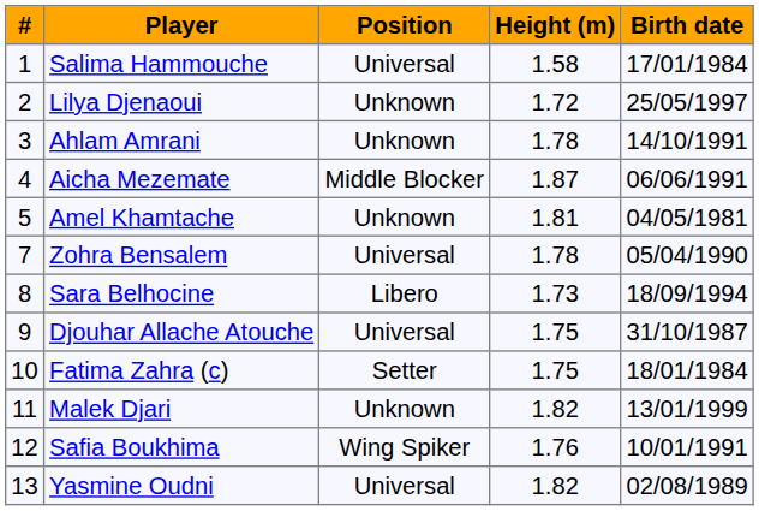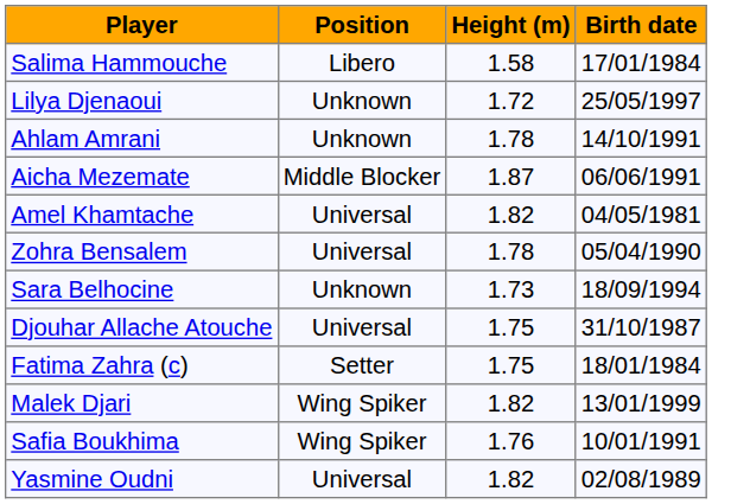 <table cellpadding="3" cellspacing="0" border="1" style="background: #f7f8ff; font-size: 95%; border: gray solid 1px; border-collapse: collapse;">
 <tr style="background: #FFA700">
-<td align=center><strong>#</strong></td>
 <td align=center><strong>Player</strong></td>
 <td align=center><strong>Position</strong></td>
 <td align=center><strong>Height (m)</strong></td>
 <td align=center><strong>Birth date</strong></td>
 </tr>
 <tr align=center>
-<td>1</td>
 <td align=left> <a href='#'>Salima Hammouche</a></td>
-<td>Universal</td>
+<td>Libero</td>
 <td>1.58</td>
 <td>17/01/1984</td>
 </tr>
 <tr style="text-align:center;">
-<td>2</td>
 <td align=left> <a href='#'>Lilya Djenaoui</a></td>
 <td>Unknown</td>
 <td>1.72</td>
 <td>25/05/1997</td>
 </tr>
 <tr style="text-align:center;">
-<td>3</td>
 <td align=left> <a href='#'>Ahlam Amrani</a></td>
 <td>Unknown</td>
 <td>1.78</td>
 <td>14/10/1991</td>
 </tr>
 <tr align=center>
-<td>4</td>
 <td align=left> <a href='#'>Aicha Mezemate</a></td>
 <td>Middle Blocker</td>
 <td>1.87</td>
 <td>06/06/1991</td>
 </tr>
 <tr align=center>
-<td>5</td>
 <td align=left> <a href='#'>Amel Khamtache</a></td>
-<td>Unknown</td>
-<td>1.81</td>
+<td>Universal</td>
+<td>1.82</td>
 <td>04/05/1981</td>
 </tr>
 <tr align=center>
-<td>7</td>
 <td align=left> <a href='#'>Zohra Bensalem</a></td>
 <td>Universal</td>
 <td>1.78</td>
 <td>05/04/1990</td>
 </tr>
 <tr align=center>
-<td>8</td>
 <td align=left> <a href='#'>Sara Belhocine</a></td>
-<td>Libero</td>
+<td>Unknown</td>
 <td>1.73</td>
 <td>18/09/1994</td>
 </tr>
 <tr align=center>
-<td>9</td>
 <td align=left> <a href='#'>Djouhar Allache Atouche</a></td>
 <td>Universal</td>
 <td>1.75</td>
 <td>31/10/1987</td>
 </tr>
 <tr align=center>
-<td>10</td>
 <td align=left> <a href='#'>Fatima Zahra</a> (<a href='#'>c</a>)</td>
 <td>Setter</td>
 <td>1.75</td>
 <td>18/01/1984</td>
 </tr>
 <tr align=center>
-<td>11</td>
 <td align=left> <a href='#'>Malek Djari</a></td>
-<td>Unknown</td>
+<td>Wing Spiker</td>
 <td>1.82</td>
 <td>13/01/1999</td>
 </tr>
 <tr align=center>
-<td>12</td>
 <td align=left> <a href='#'>Safia Boukhima</a></td>
 <td>Wing Spiker</td>
 <td>1.76</td>
 <td>10/01/1991</td>
 </tr>
 <tr align=center>
-<td>13</td>
 <td align=left> <a href='#'>Yasmine Oudni</a></td>
 <td>Universal</td>
 <td>1.82</td>
 <td>02/08/1989</td>
 </tr>
 </table>
